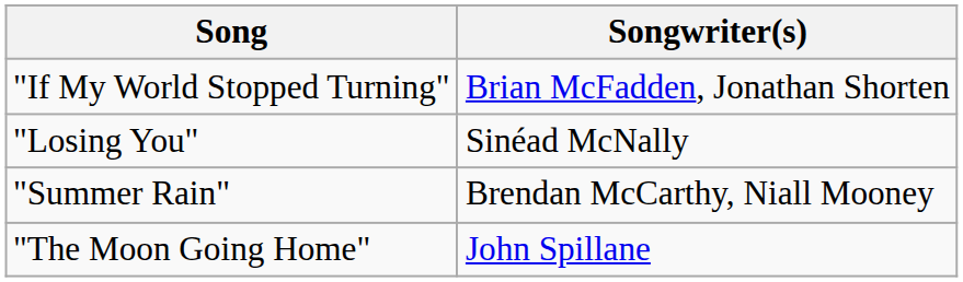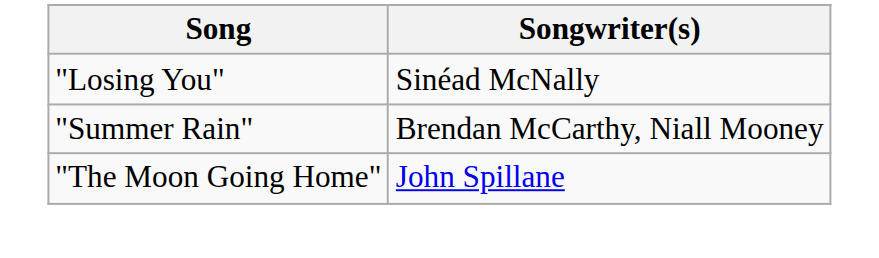 <table class="sortable wikitable" style="margin: 1em auto 1em auto;">
 <tr>
 <th>Song</th>
 <th>Songwriter(s)</th>
-</tr>
-<tr>
-<td>"If My World Stopped Turning"</td>
-<td><a href='#'>Brian McFadden</a>, Jonathan Shorten</td>
 </tr>
 <tr>
 <td>"Losing You"</td>
 <td>Sinéad McNally</td>
 </tr>
 <tr>
 <td>"Summer Rain"</td>
 <td>Brendan McCarthy, Niall Mooney</td>
 </tr>
 <tr>
 <td>"The Moon Going Home"</td>
 <td><a href='#'>John Spillane</a></td>
 </tr>
 </table>
